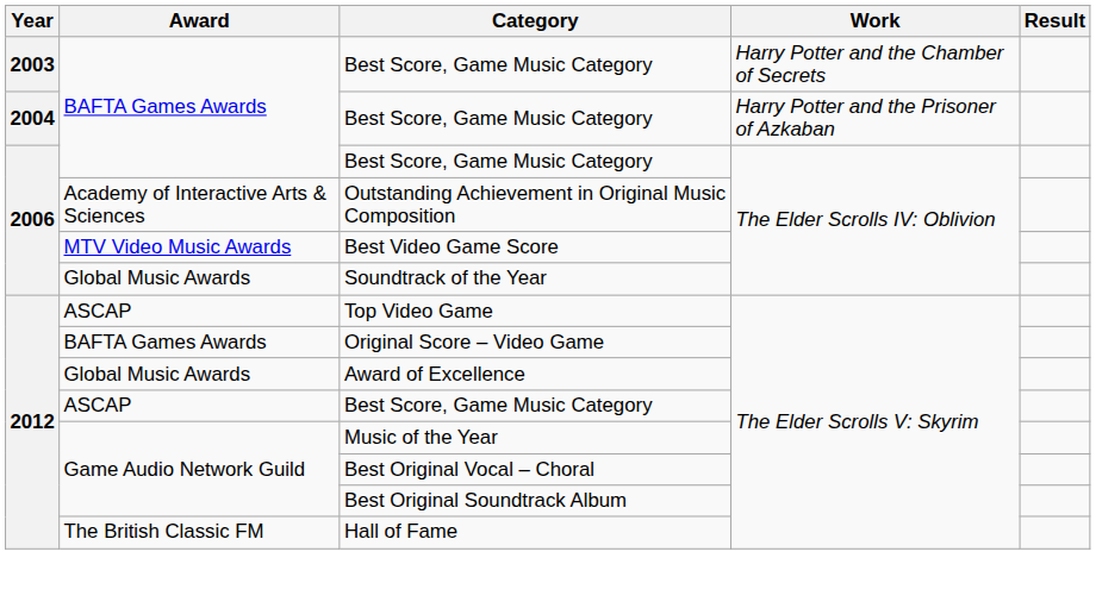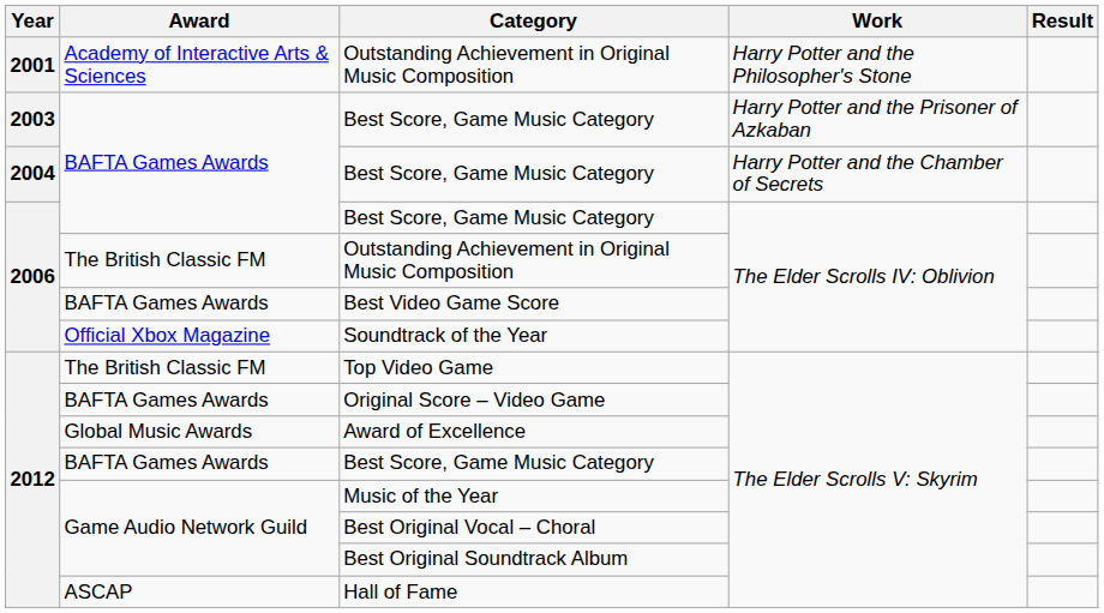 <table class="wikitable">
 <tr>
 <th scope="col">Year</th>
 <th scope="col">Award</th>
 <th scope="col">Category</th>
 <th scope="col">Work</th>
 <th scope="col">Result</th>
 </tr>
 <tr>
+<th scope="row">2001</th>
+<td><a href='#'>Academy of Interactive Arts & Sciences</a></td>
+<td>Outstanding Achievement in Original Music Composition</td>
+<td><em>Harry Potter and the Philosopher's Stone</em></td>
+<td></td>
+</tr>
+<tr>
 <th scope="row">2003</th>
 <td rowspan="3"><a href='#'>BAFTA Games Awards</a></td>
 <td>Best Score, Game Music Category</td>
-<td><em>Harry Potter and the Chamber of Secrets</em></td>
+<td><em>Harry Potter and the Prisoner of Azkaban</em></td>
 <td></td>
 </tr>
 <tr>
 <th scope="row">2004</th>
 <td>Best Score, Game Music Category</td>
-<td><em>Harry Potter and the Prisoner of Azkaban</em></td>
+<td><em>Harry Potter and the Chamber of Secrets</em></td>
 <td></td>
 </tr>
 <tr>
 <th scope="row" rowspan="4">2006</th>
 <td>Best Score, Game Music Category</td>
 <td rowspan="4"><em>The Elder Scrolls IV: Oblivion</em></td>
 <td></td>
 </tr>
 <tr>
-<td>Academy of Interactive Arts & Sciences</td>
+<td>The British Classic FM</td>
 <td>Outstanding Achievement in Original Music Composition</td>
 <td></td>
 </tr>
 <tr>
-<td><a href='#'>MTV Video Music Awards</a></td>
+<td>BAFTA Games Awards</td>
 <td>Best Video Game Score</td>
 <td></td>
 </tr>
 <tr>
-<td>Global Music Awards</td>
+<td><a href='#'>Official Xbox Magazine</a></td>
 <td>Soundtrack of the Year</td>
 <td></td>
 </tr>
 <tr>
 <th scope="row" rowspan="8">2012</th>
-<td>ASCAP</td>
+<td>The British Classic FM</td>
 <td>Top Video Game</td>
 <td rowspan="8"><em>The Elder Scrolls V: Skyrim</em></td>
 <td></td>
 </tr>
 <tr>
 <td>BAFTA Games Awards</td>
 <td>Original Score – Video Game</td>
 <td></td>
 </tr>
 <tr>
 <td>Global Music Awards</td>
 <td>Award of Excellence</td>
 <td></td>
 </tr>
 <tr>
-<td>ASCAP</td>
+<td>BAFTA Games Awards</td>
 <td>Best Score, Game Music Category</td>
 <td></td>
 </tr>
 <tr>
 <td rowspan="3">Game Audio Network Guild</td>
 <td>Music of the Year</td>
 <td></td>
 </tr>
 <tr>
 <td>Best Original Vocal – Choral</td>
 <td></td>
 </tr>
 <tr>
 <td>Best Original Soundtrack Album</td>
 <td></td>
 </tr>
 <tr>
-<td>The British Classic FM</td>
+<td>ASCAP</td>
 <td>Hall of Fame</td>
 <td></td>
 </tr>
 </table>
